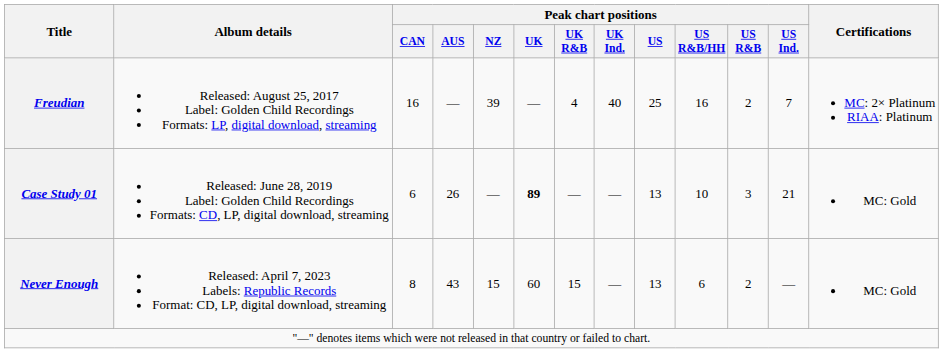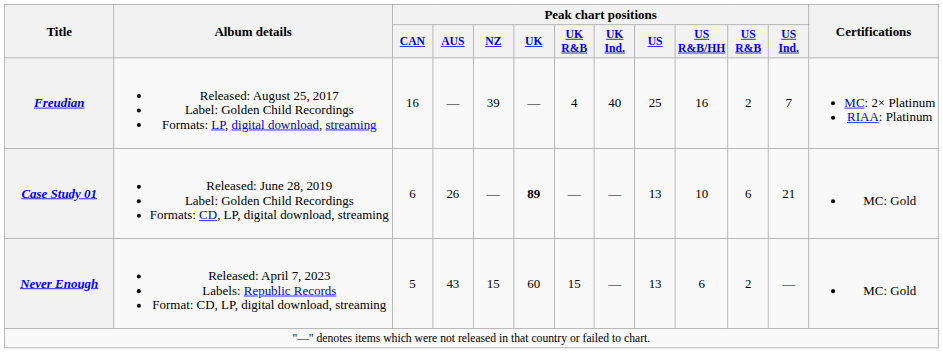 <table class="wikitable plainrowheaders" style="text-align:center;">
 <tr>
 <th scope="col" rowspan="2" style="width:8em;">Title</th>
 <th scope="col" rowspan="2" style="width:21em;">Album details</th>
 <th scope="col" colspan="10">Peak chart positions</th>
 <th scope="col" rowspan="2">Certifications</th>
 </tr>
 <tr>
 <th scope="col" style="width:3em;font-size:90%;"><a href='#'>CAN</a><br></th>
 <th scope="col" style="width:3em;font-size:90%;"><a href='#'>AUS</a><br></th>
 <th scope="col" style="width:3em;font-size:90%;"><a href='#'>NZ</a><br></th>
 <th scope="col" style="width:3em;font-size:90%;"><a href='#'>UK</a><br></th>
 <th scope="col" style="width:3em;font-size:90%;"><a href='#'>UK R&B</a><br></th>
 <th scope="col" style="width:3em;font-size:90%;"><a href='#'>UK Ind.</a><br></th>
 <th scope="col" style="width:3em;font-size:90%;"><a href='#'>US</a><br></th>
 <th scope="col" style="width:3em;font-size:90%;"><a href='#'>US R&B/HH</a><br></th>
 <th scope="col" style="width:3em;font-size:90%;"><a href='#'>US R&B</a><br></th>
 <th scope="col" style="width:3em;font-size:90%;"><a href='#'>US<br>Ind.</a><br></th>
 </tr>
 <tr>
 <th scope="row"><em><a href='#'>Freudian</a></em></th>
 <td><br><ul><li>Released: August 25, 2017</li><li>Label: Golden Child Recordings</li><li>Formats: <a href='#'>LP</a>, <a href='#'>digital download</a>, <a href='#'>streaming</a></li></ul></td>
 <td>16</td>
 <td>—</td>
 <td>39</td>
 <td>—</td>
 <td>4</td>
 <td>40</td>
 <td>25</td>
 <td>16</td>
 <td>2</td>
 <td>7</td>
 <td><br><ul><li><a href='#'>MC</a>: 2× Platinum</li><li><a href='#'>RIAA</a>: Platinum</li></ul></td>
 </tr>
 <tr>
 <th scope="row"><em><a href='#'>Case Study 01</a></em></th>
 <td><br><ul><li>Released: June 28, 2019</li><li>Label: Golden Child Recordings</li><li>Formats: <a href='#'>CD</a>, LP, digital download, streaming</li></ul></td>
 <td>6</td>
 <td>26</td>
 <td>—</td>
 <td><strong>89</strong></td>
 <td>—</td>
 <td>—</td>
 <td>13</td>
 <td>10</td>
-<td>3</td>
+<td>6</td>
 <td>21</td>
 <td><br><ul><li>MC: Gold</li></ul></td>
 </tr>
 <tr>
 <th scope="row"><em><a href='#'>Never Enough</a></em></th>
 <td><br><ul><li>Released: April 7, 2023</li><li>Labels: <a href='#'>Republic Records</a></li><li>Format: CD, LP, digital download, streaming</li></ul></td>
-<td>8</td>
+<td>5</td>
 <td>43</td>
 <td>15</td>
 <td>60</td>
 <td>15</td>
 <td>—</td>
 <td>13</td>
 <td>6</td>
 <td>2</td>
 <td>—</td>
 <td><br><ul><li>MC: Gold</li></ul></td>
 </tr>
 <tr>
 <td colspan="14" style="font-size:90%;">"—" denotes items which were not released in that country or failed to chart.</td>
 </tr>
 </table>
